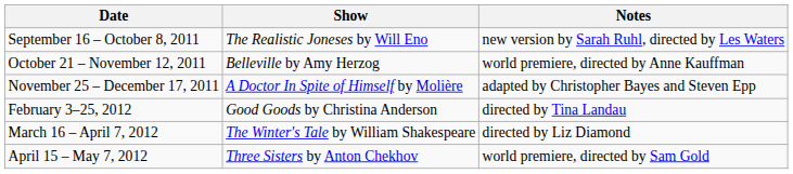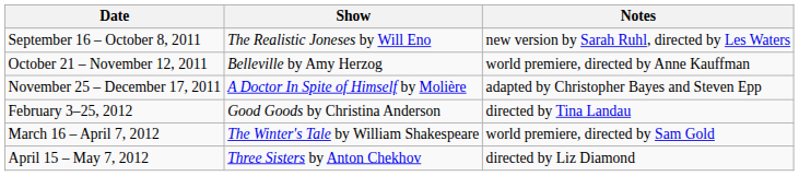 <table class="wikitable">
 <tr>
 <th>Date</th>
 <th>Show</th>
 <th>Notes</th>
 </tr>
 <tr>
 <td>September 16 – October 8, 2011</td>
 <td><em>The Realistic Joneses</em> by <a href='#'>Will Eno</a></td>
 <td>new version by <a href='#'>Sarah Ruhl</a>, directed by <a href='#'>Les Waters</a></td>
 </tr>
 <tr>
 <td>October 21 – November 12, 2011</td>
 <td><em>Belleville</em> by Amy Herzog</td>
 <td>world premiere, directed by Anne Kauffman</td>
 </tr>
 <tr>
 <td>November 25 – December 17, 2011</td>
 <td><em><a href='#'>A Doctor In Spite of Himself</a></em> by <a href='#'>Molière</a></td>
 <td>adapted by Christopher Bayes and Steven Epp</td>
 </tr>
 <tr>
 <td>February 3–25, 2012</td>
 <td><em>Good Goods</em> by Christina Anderson</td>
 <td>directed by <a href='#'>Tina Landau</a></td>
 </tr>
 <tr>
 <td>March 16 – April 7, 2012</td>
 <td><em><a href='#'>The Winter's Tale</a></em> by William Shakespeare</td>
-<td>directed by Liz Diamond</td>
+<td>world premiere, directed by <a href='#'>Sam Gold</a></td>
 </tr>
 <tr>
 <td>April 15 – May 7, 2012</td>
 <td><em><a href='#'>Three Sisters</a></em> by <a href='#'>Anton Chekhov</a></td>
-<td>world premiere, directed by <a href='#'>Sam Gold</a></td>
+<td>directed by Liz Diamond</td>
 </tr>
 </table>
